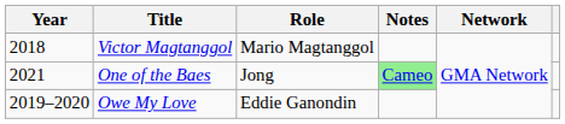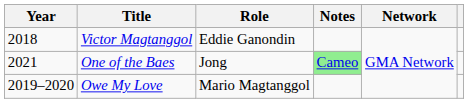 <table class="wikitable">
 <tr>
 <th>Year</th>
 <th>Title</th>
 <th>Role</th>
 <th>Notes</th>
 <th>Network</th>
 <th></th>
 </tr>
 <tr>
 <td>2018</td>
 <td><em><a href='#'>Victor Magtanggol</a></em></td>
-<td>Mario Magtanggol</td>
+<td>Eddie Ganondin</td>
 <td></td>
 <td rowspan="3"><a href='#'>GMA Network</a></td>
 <td style="text-align: center;"></td>
 </tr>
 <tr>
 <td>2021</td>
 <td><em><a href='#'>One of the Baes</a></em></td>
 <td>Jong</td>
 <td style="background: lightgreen;"><a href='#'>Cameo</a></td>
 <td style="text-align: center;"></td>
 </tr>
 <tr>
 <td>2019–2020</td>
 <td><em><a href='#'>Owe My Love</a></em></td>
-<td>Eddie Ganondin</td>
+<td>Mario Magtanggol</td>
 <td></td>
 <td style="text-align: center;"></td>
 </tr>
 </table>
